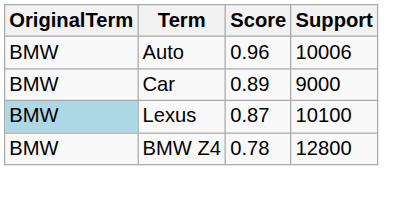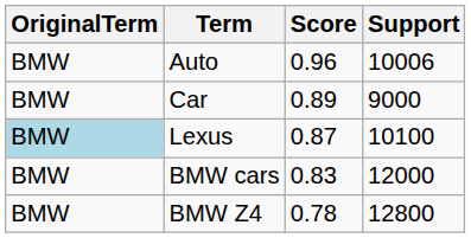 <table class="wikitable">
 <tr>
 <th>OriginalTerm</th>
 <th>Term</th>
 <th>Score</th>
 <th>Support</th>
 </tr>
 <tr>
 <td>BMW</td>
 <td>Auto</td>
 <td>0.96</td>
 <td>10006</td>
 </tr>
 <tr>
 <td>BMW</td>
 <td>Car</td>
 <td>0.89</td>
 <td>9000</td>
 </tr>
 <tr>
 <td style="background: lightblue;">BMW</td>
 <td>Lexus</td>
 <td>0.87</td>
 <td>10100</td>
 </tr>
 <tr>
 <td>BMW</td>
+<td>BMW cars</td>
+<td>0.83</td>
+<td>12000</td>
+</tr>
+<tr>
+<td>BMW</td>
 <td>BMW Z4</td>
 <td>0.78</td>
 <td>12800</td>
 </tr>
 </table>
